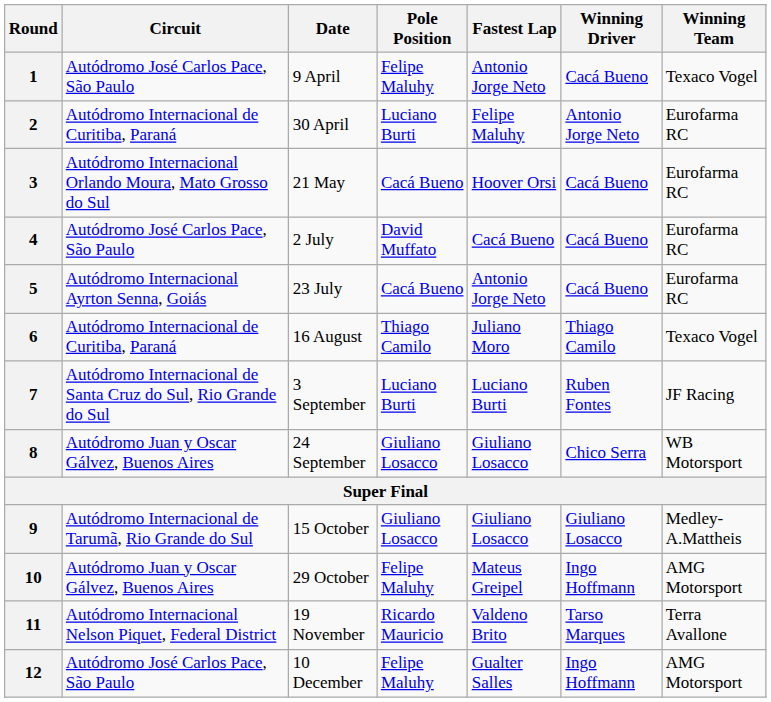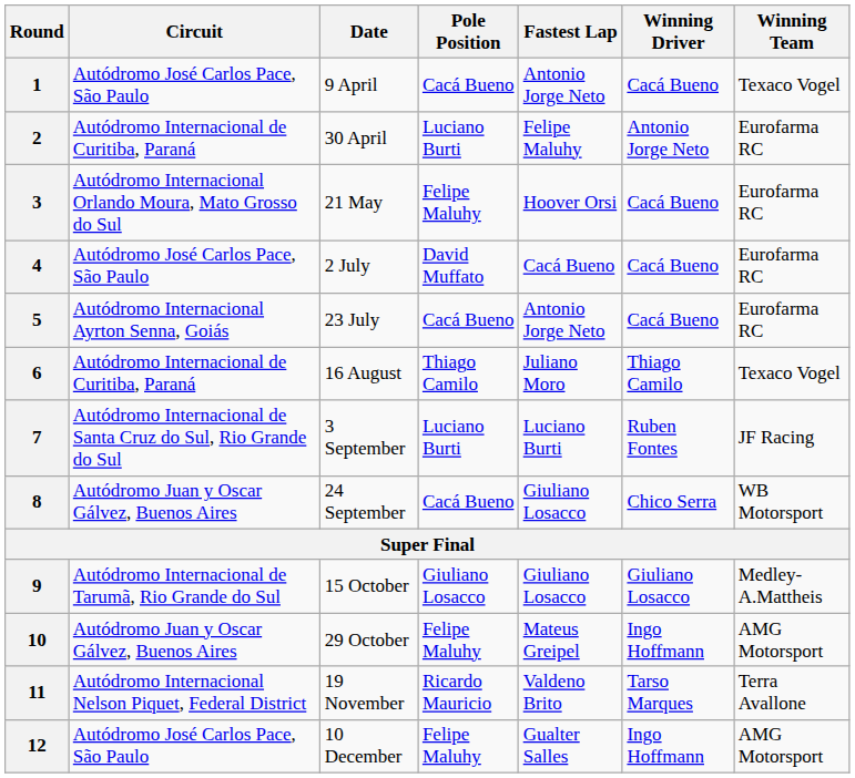 <table class="wikitable" style="font-size: 85%">
 <tr>
 <th>Round</th>
 <th>Circuit</th>
 <th>Date</th>
 <th>Pole Position</th>
 <th>Fastest Lap</th>
 <th>Winning Driver</th>
 <th>Winning Team</th>
 </tr>
 <tr>
 <th>1</th>
 <td> <a href='#'>Autódromo José Carlos Pace</a>, <a href='#'>São Paulo</a></td>
 <td>9 April</td>
-<td><a href='#'>Felipe Maluhy</a></td>
+<td><a href='#'>Cacá Bueno</a></td>
 <td><a href='#'>Antonio Jorge Neto</a></td>
 <td><a href='#'>Cacá Bueno</a></td>
 <td>Texaco Vogel</td>
 </tr>
 <tr>
 <th>2</th>
 <td> <a href='#'>Autódromo Internacional de Curitiba</a>, <a href='#'>Paraná</a></td>
 <td>30 April</td>
 <td><a href='#'>Luciano Burti</a></td>
 <td><a href='#'>Felipe Maluhy</a></td>
 <td><a href='#'>Antonio Jorge Neto</a></td>
 <td>Eurofarma RC</td>
 </tr>
 <tr>
 <th>3</th>
 <td> <a href='#'>Autódromo Internacional Orlando Moura</a>, <a href='#'>Mato Grosso do Sul</a></td>
 <td>21 May</td>
-<td><a href='#'>Cacá Bueno</a></td>
+<td><a href='#'>Felipe Maluhy</a></td>
 <td><a href='#'>Hoover Orsi</a></td>
 <td><a href='#'>Cacá Bueno</a></td>
 <td>Eurofarma RC</td>
 </tr>
 <tr>
 <th>4</th>
 <td> <a href='#'>Autódromo José Carlos Pace</a>, <a href='#'>São Paulo</a></td>
 <td>2 July</td>
 <td><a href='#'>David Muffato</a></td>
 <td><a href='#'>Cacá Bueno</a></td>
 <td><a href='#'>Cacá Bueno</a></td>
 <td>Eurofarma RC</td>
 </tr>
 <tr>
 <th>5</th>
 <td> <a href='#'>Autódromo Internacional Ayrton Senna</a>, <a href='#'>Goiás</a></td>
 <td>23 July</td>
 <td><a href='#'>Cacá Bueno</a></td>
 <td><a href='#'>Antonio Jorge Neto</a></td>
 <td><a href='#'>Cacá Bueno</a></td>
 <td>Eurofarma RC</td>
 </tr>
 <tr>
 <th>6</th>
 <td> <a href='#'>Autódromo Internacional de Curitiba</a>, <a href='#'>Paraná</a></td>
 <td>16 August</td>
 <td><a href='#'>Thiago Camilo</a></td>
 <td><a href='#'>Juliano Moro</a></td>
 <td><a href='#'>Thiago Camilo</a></td>
 <td>Texaco Vogel</td>
 </tr>
 <tr>
 <th>7</th>
 <td> <a href='#'>Autódromo Internacional de Santa Cruz do Sul</a>, <a href='#'>Rio Grande do Sul</a></td>
 <td>3 September</td>
 <td><a href='#'>Luciano Burti</a></td>
 <td><a href='#'>Luciano Burti</a></td>
 <td><a href='#'>Ruben Fontes</a></td>
 <td>JF Racing</td>
 </tr>
 <tr>
 <th>8</th>
 <td> <a href='#'>Autódromo Juan y Oscar Gálvez</a>, <a href='#'>Buenos Aires</a></td>
 <td>24 September</td>
-<td><a href='#'>Giuliano Losacco</a></td>
+<td><a href='#'>Cacá Bueno</a></td>
 <td><a href='#'>Giuliano Losacco</a></td>
 <td><a href='#'>Chico Serra</a></td>
 <td>WB Motorsport</td>
 </tr>
 <tr>
 <th colspan=7>Super Final</th>
 </tr>
 <tr>
 <th>9</th>
 <td> <a href='#'>Autódromo Internacional de Tarumã</a>, <a href='#'>Rio Grande do Sul</a></td>
 <td>15 October</td>
 <td><a href='#'>Giuliano Losacco</a></td>
 <td><a href='#'>Giuliano Losacco</a></td>
 <td><a href='#'>Giuliano Losacco</a></td>
 <td>Medley-A.Mattheis</td>
 </tr>
 <tr>
 <th>10</th>
 <td> <a href='#'>Autódromo Juan y Oscar Gálvez</a>, <a href='#'>Buenos Aires</a></td>
 <td>29 October</td>
 <td><a href='#'>Felipe Maluhy</a></td>
 <td><a href='#'>Mateus Greipel</a></td>
 <td><a href='#'>Ingo Hoffmann</a></td>
 <td>AMG Motorsport</td>
 </tr>
 <tr>
 <th>11</th>
 <td> <a href='#'>Autódromo Internacional Nelson Piquet</a>, <a href='#'>Federal District</a></td>
 <td>19 November</td>
 <td><a href='#'>Ricardo Mauricio</a></td>
 <td><a href='#'>Valdeno Brito</a></td>
 <td><a href='#'>Tarso Marques</a></td>
 <td>Terra Avallone</td>
 </tr>
 <tr>
 <th>12</th>
 <td> <a href='#'>Autódromo José Carlos Pace</a>, <a href='#'>São Paulo</a></td>
 <td>10 December</td>
 <td><a href='#'>Felipe Maluhy</a></td>
 <td><a href='#'>Gualter Salles</a></td>
 <td><a href='#'>Ingo Hoffmann</a></td>
 <td>AMG Motorsport</td>
 </tr>
 </table>
